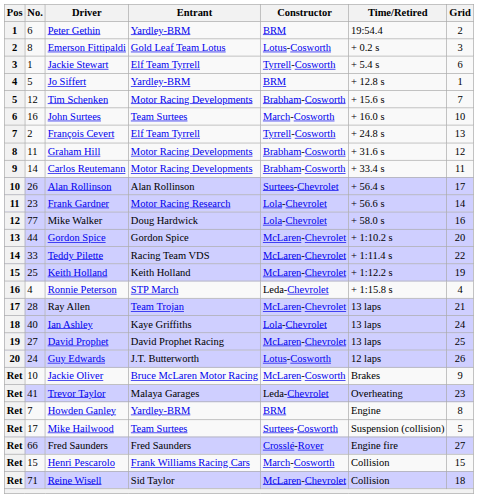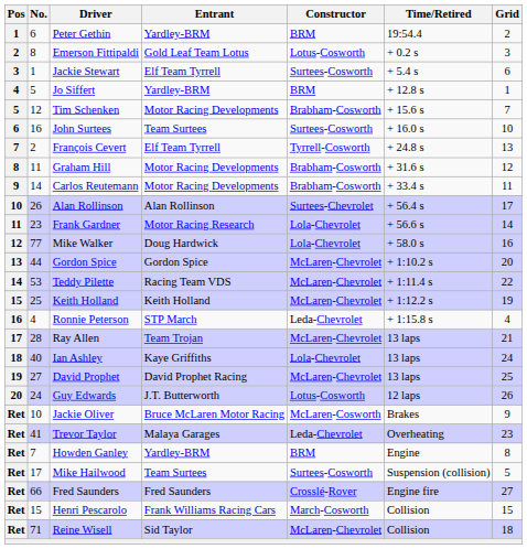 <table class="wikitable" style="font-size: 95%;">
 <tr>
 <th>Pos</th>
 <th>No.</th>
 <th>Driver</th>
 <th>Entrant</th>
 <th>Constructor</th>
 <th>Time/Retired</th>
 <th>Grid</th>
 </tr>
 <tr>
 <th>1</th>
 <td>6</td>
 <td> <a href='#'>Peter Gethin</a></td>
 <td><a href='#'>Yardley-BRM</a></td>
 <td><a href='#'>BRM</a></td>
 <td>19:54.4</td>
 <td style="text-align:center">2</td>
 </tr>
 <tr>
 <th>2</th>
 <td>8</td>
 <td> <a href='#'>Emerson Fittipaldi</a></td>
 <td><a href='#'>Gold Leaf Team Lotus</a></td>
 <td><a href='#'>Lotus</a>-<a href='#'>Cosworth</a></td>
 <td>+ 0.2 s</td>
 <td style="text-align:center">3</td>
 </tr>
 <tr>
 <th>3</th>
 <td>1</td>
 <td> <a href='#'>Jackie Stewart</a></td>
 <td><a href='#'>Elf Team Tyrrell</a></td>
-<td><a href='#'>Tyrrell</a>-<a href='#'>Cosworth</a></td>
+<td><a href='#'>Surtees</a>-<a href='#'>Cosworth</a></td>
 <td>+ 5.4 s</td>
 <td style="text-align:center">6</td>
 </tr>
 <tr>
 <th>4</th>
 <td>5</td>
 <td> <a href='#'>Jo Siffert</a></td>
 <td><a href='#'>Yardley-BRM</a></td>
 <td><a href='#'>BRM</a></td>
 <td>+ 12.8 s</td>
 <td style="text-align:center">1</td>
 </tr>
 <tr>
 <th>5</th>
 <td>12</td>
 <td> <a href='#'>Tim Schenken</a></td>
 <td><a href='#'>Motor Racing Developments</a></td>
 <td><a href='#'>Brabham</a>-<a href='#'>Cosworth</a></td>
 <td>+ 15.6 s</td>
 <td style="text-align:center">7</td>
 </tr>
 <tr>
 <th>6</th>
 <td>16</td>
 <td> <a href='#'>John Surtees</a></td>
 <td><a href='#'>Team Surtees</a></td>
-<td><a href='#'>March</a>-<a href='#'>Cosworth</a></td>
+<td><a href='#'>Surtees</a>-<a href='#'>Cosworth</a></td>
 <td>+ 16.0 s</td>
 <td style="text-align:center">10</td>
 </tr>
 <tr>
 <th>7</th>
 <td>2</td>
 <td> <a href='#'>François Cevert</a></td>
 <td><a href='#'>Elf Team Tyrrell</a></td>
 <td><a href='#'>Tyrrell</a>-<a href='#'>Cosworth</a></td>
 <td>+ 24.8 s</td>
 <td style="text-align:center">13</td>
 </tr>
 <tr>
 <th>8</th>
 <td>11</td>
 <td> <a href='#'>Graham Hill</a></td>
 <td><a href='#'>Motor Racing Developments</a></td>
 <td><a href='#'>Brabham</a>-<a href='#'>Cosworth</a></td>
 <td>+ 31.6 s</td>
 <td style="text-align:center">12</td>
 </tr>
 <tr>
 <th>9</th>
 <td>14</td>
 <td> <a href='#'>Carlos Reutemann</a></td>
 <td><a href='#'>Motor Racing Developments</a></td>
 <td><a href='#'>Brabham</a>-<a href='#'>Cosworth</a></td>
 <td>+ 33.4 s</td>
 <td style="text-align:center">11</td>
 </tr>
 <tr style="background-color: #CFCFFF">
 <th>10</th>
 <td>26</td>
 <td> <a href='#'>Alan Rollinson</a></td>
 <td>Alan Rollinson</td>
 <td><a href='#'>Surtees</a>-<a href='#'>Chevrolet</a></td>
 <td>+ 56.4 s</td>
 <td style="text-align:center">17</td>
 </tr>
 <tr style="background-color: #CFCFFF">
 <th>11</th>
 <td>23</td>
 <td> <a href='#'>Frank Gardner</a></td>
 <td><a href='#'>Motor Racing Research</a></td>
 <td><a href='#'>Lola</a>-<a href='#'>Chevrolet</a></td>
 <td>+ 56.6 s</td>
 <td style="text-align:center">14</td>
 </tr>
 <tr style="background-color: #CFCFFF">
 <th>12</th>
 <td>77</td>
 <td> Mike Walker</td>
 <td>Doug Hardwick</td>
 <td><a href='#'>Lola</a>-<a href='#'>Chevrolet</a></td>
 <td>+ 58.0 s</td>
 <td style="text-align:center">16</td>
 </tr>
 <tr style="background-color: #CFCFFF">
 <th>13</th>
 <td>44</td>
 <td> <a href='#'>Gordon Spice</a></td>
 <td>Gordon Spice</td>
 <td><a href='#'>McLaren</a>-<a href='#'>Chevrolet</a></td>
 <td>+ 1:10.2 s</td>
 <td style="text-align:center">20</td>
 </tr>
 <tr style="background-color: #CFCFFF">
 <th>14</th>
-<td>33</td>
+<td>53</td>
 <td> <a href='#'>Teddy Pilette</a></td>
 <td>Racing Team VDS</td>
 <td><a href='#'>McLaren</a>-<a href='#'>Chevrolet</a></td>
 <td>+ 1:11.4 s</td>
 <td style="text-align:center">22</td>
 </tr>
 <tr style="background-color: #CFCFFF">
 <th>15</th>
 <td>25</td>
 <td> <a href='#'>Keith Holland</a></td>
 <td>Keith Holland</td>
 <td><a href='#'>McLaren</a>-<a href='#'>Chevrolet</a></td>
 <td>+ 1:12.2 s</td>
 <td style="text-align:center">19</td>
 </tr>
 <tr>
 <th>16</th>
 <td>4</td>
 <td> <a href='#'>Ronnie Peterson</a></td>
 <td><a href='#'>STP March</a></td>
 <td>Leda-<a href='#'>Chevrolet</a></td>
 <td>+ 1:15.8 s</td>
 <td style="text-align:center">4</td>
 </tr>
 <tr style="background-color: #CFCFFF">
 <th>17</th>
 <td>28</td>
 <td> Ray Allen</td>
 <td><a href='#'>Team Trojan</a></td>
 <td><a href='#'>McLaren</a>-<a href='#'>Chevrolet</a></td>
 <td>13 laps</td>
 <td style="text-align:center">21</td>
 </tr>
 <tr style="background-color: #CFCFFF">
 <th>18</th>
 <td>40</td>
 <td> <a href='#'>Ian Ashley</a></td>
 <td>Kaye Griffiths</td>
 <td><a href='#'>Lola</a>-<a href='#'>Chevrolet</a></td>
 <td>13 laps</td>
 <td style="text-align:center">24</td>
 </tr>
 <tr style="background-color: #CFCFFF">
 <th>19</th>
 <td>27</td>
 <td> <a href='#'>David Prophet</a></td>
 <td>David Prophet Racing</td>
 <td><a href='#'>McLaren</a>-<a href='#'>Chevrolet</a></td>
 <td>13 laps</td>
 <td style="text-align:center">25</td>
 </tr>
 <tr style="background-color: #CFCFFF">
 <th>20</th>
 <td>24</td>
 <td> <a href='#'>Guy Edwards</a></td>
 <td>J.T. Butterworth</td>
 <td><a href='#'>Lotus</a>-<a href='#'>Cosworth</a></td>
 <td>12 laps</td>
 <td style="text-align:center">26</td>
 </tr>
 <tr>
 <th>Ret</th>
 <td>10</td>
 <td> <a href='#'>Jackie Oliver</a></td>
 <td><a href='#'>Bruce McLaren Motor Racing</a></td>
 <td><a href='#'>McLaren</a>-<a href='#'>Cosworth</a></td>
 <td>Brakes</td>
 <td style="text-align:center">9</td>
 </tr>
 <tr style="background-color: #CFCFFF">
 <th>Ret</th>
 <td>41</td>
 <td> <a href='#'>Trevor Taylor</a></td>
 <td>Malaya Garages</td>
 <td>Leda-<a href='#'>Chevrolet</a></td>
 <td>Overheating</td>
 <td style="text-align:center">23</td>
 </tr>
 <tr>
 <th>Ret</th>
 <td>7</td>
 <td> <a href='#'>Howden Ganley</a></td>
 <td><a href='#'>Yardley-BRM</a></td>
 <td><a href='#'>BRM</a></td>
 <td>Engine</td>
 <td style="text-align:center">8</td>
 </tr>
 <tr>
 <th>Ret</th>
 <td>17</td>
 <td> <a href='#'>Mike Hailwood</a></td>
 <td><a href='#'>Team Surtees</a></td>
 <td><a href='#'>Surtees</a>-<a href='#'>Cosworth</a></td>
 <td>Suspension (collision)</td>
 <td style="text-align:center">5</td>
 </tr>
 <tr style="background-color: #CFCFFF">
 <th>Ret</th>
 <td>66</td>
 <td> Fred Saunders</td>
 <td>Fred Saunders</td>
 <td><a href='#'>Crosslé</a>-<a href='#'>Rover</a></td>
 <td>Engine fire</td>
 <td style="text-align:center">27</td>
 </tr>
 <tr>
 <th>Ret</th>
 <td>15</td>
 <td> <a href='#'>Henri Pescarolo</a></td>
 <td><a href='#'>Frank Williams Racing Cars</a></td>
 <td><a href='#'>March</a>-<a href='#'>Cosworth</a></td>
 <td>Collision</td>
 <td style="text-align:center">15</td>
 </tr>
 <tr style="background-color: #CFCFFF">
 <th>Ret</th>
 <td>71</td>
 <td> <a href='#'>Reine Wisell</a></td>
 <td>Sid Taylor</td>
 <td><a href='#'>McLaren</a>-<a href='#'>Chevrolet</a></td>
 <td>Collision</td>
 <td style="text-align:center">18</td>
 </tr>
 <tr>
 <th colspan="7"></th>
 </tr>
 </table>
